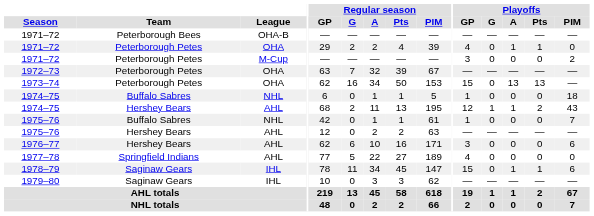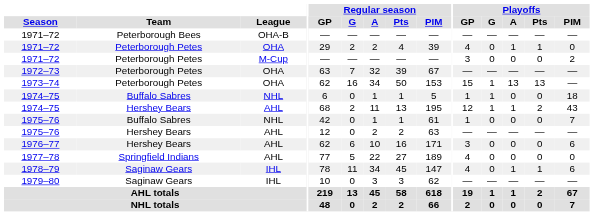 <table border="0" cellpadding="1" cellspacing="0" style="text-align:center; width:60em">
 <tr bgcolor="#e0e0e0">
 <th colspan="3" bgcolor="#ffffff"></th>
 <th rowspan="100" bgcolor="#ffffff"></th>
 <th colspan="5"><a href='#'>Regular season</a></th>
 <th rowspan="100" bgcolor="#ffffff"></th>
 <th colspan="5"><a href='#'>Playoffs</a></th>
 </tr>
 <tr bgcolor="#e0e0e0">
 <th><a href='#'>Season</a></th>
 <th>Team</th>
 <th>League</th>
 <th>GP</th>
 <th><a href='#'>G</a></th>
 <th><a href='#'>A</a></th>
 <th><a href='#'>Pts</a></th>
 <th><a href='#'>PIM</a></th>
 <th>GP</th>
 <th>G</th>
 <th>A</th>
 <th>Pts</th>
 <th>PIM</th>
 </tr>
 <tr>
 <td>1971–72</td>
 <td>Peterborough Bees</td>
 <td>OHA-B</td>
 <td>—</td>
 <td>—</td>
 <td>—</td>
 <td>—</td>
 <td>—</td>
 <td>—</td>
 <td>—</td>
 <td>—</td>
 <td>—</td>
 <td>—</td>
 </tr>
 <tr bgcolor="#f0f0f0">
 <td><a href='#'>1971–72</a></td>
 <td><a href='#'>Peterborough Petes</a></td>
 <td><a href='#'>OHA</a></td>
 <td>29</td>
 <td>2</td>
 <td>2</td>
 <td>4</td>
 <td>39</td>
 <td>4</td>
 <td>0</td>
 <td>1</td>
 <td>1</td>
 <td>0</td>
 </tr>
 <tr>
 <td><a href='#'>1971–72</a></td>
 <td>Peterborough Petes</td>
 <td><a href='#'>M-Cup</a></td>
 <td>—</td>
 <td>—</td>
 <td>—</td>
 <td>—</td>
 <td>—</td>
 <td>3</td>
 <td>0</td>
 <td>0</td>
 <td>0</td>
 <td>2</td>
 </tr>
 <tr bgcolor="#f0f0f0">
 <td><a href='#'>1972–73</a></td>
 <td>Peterborough Petes</td>
 <td>OHA</td>
 <td>63</td>
 <td>7</td>
 <td>32</td>
 <td>39</td>
 <td>67</td>
 <td>—</td>
 <td>—</td>
 <td>—</td>
 <td>—</td>
 <td>—</td>
 </tr>
 <tr>
 <td><a href='#'>1973–74</a></td>
 <td>Peterborough Petes</td>
 <td>OHA</td>
 <td>62</td>
 <td>16</td>
 <td>34</td>
 <td>50</td>
 <td>153</td>
 <td>15</td>
-<td>0</td>
+<td>1</td>
 <td>13</td>
 <td>13</td>
 <td>—</td>
 </tr>
 <tr bgcolor="#f0f0f0">
 <td><a href='#'>1974–75</a></td>
 <td><a href='#'>Buffalo Sabres</a></td>
 <td><a href='#'>NHL</a></td>
 <td>6</td>
 <td>0</td>
 <td>1</td>
 <td>1</td>
 <td>5</td>
 <td>1</td>
-<td>0</td>
+<td>1</td>
 <td>0</td>
 <td>0</td>
 <td>18</td>
 </tr>
 <tr>
 <td><a href='#'>1974–75</a></td>
 <td><a href='#'>Hershey Bears</a></td>
 <td><a href='#'>AHL</a></td>
 <td>68</td>
 <td>2</td>
 <td>11</td>
 <td>13</td>
 <td>195</td>
 <td>12</td>
 <td>1</td>
 <td>1</td>
 <td>2</td>
 <td>43</td>
 </tr>
 <tr bgcolor="#f0f0f0">
 <td><a href='#'>1975–76</a></td>
 <td>Buffalo Sabres</td>
 <td>NHL</td>
 <td>42</td>
 <td>0</td>
 <td>1</td>
 <td>1</td>
 <td>61</td>
 <td>1</td>
 <td>0</td>
 <td>0</td>
 <td>0</td>
 <td>7</td>
 </tr>
 <tr>
 <td><a href='#'>1975–76</a></td>
 <td>Hershey Bears</td>
 <td>AHL</td>
 <td>12</td>
 <td>0</td>
 <td>2</td>
 <td>2</td>
 <td>63</td>
 <td>—</td>
 <td>—</td>
 <td>—</td>
 <td>—</td>
 <td>—</td>
 </tr>
 <tr bgcolor="#f0f0f0">
 <td><a href='#'>1976–77</a></td>
 <td>Hershey Bears</td>
 <td>AHL</td>
 <td>62</td>
 <td>6</td>
 <td>10</td>
 <td>16</td>
 <td>171</td>
 <td>3</td>
 <td>0</td>
 <td>0</td>
 <td>0</td>
 <td>6</td>
 </tr>
 <tr>
 <td><a href='#'>1977–78</a></td>
 <td><a href='#'>Springfield Indians</a></td>
 <td>AHL</td>
 <td>77</td>
 <td>5</td>
 <td>22</td>
 <td>27</td>
 <td>189</td>
 <td>4</td>
 <td>0</td>
 <td>0</td>
 <td>0</td>
 <td>0</td>
 </tr>
 <tr bgcolor="#f0f0f0">
 <td><a href='#'>1978–79</a></td>
 <td><a href='#'>Saginaw Gears</a></td>
 <td><a href='#'>IHL</a></td>
 <td>78</td>
 <td>11</td>
 <td>34</td>
 <td>45</td>
 <td>147</td>
-<td>15</td>
+<td>4</td>
 <td>0</td>
 <td>1</td>
 <td>1</td>
 <td>6</td>
 </tr>
 <tr>
 <td><a href='#'>1979–80</a></td>
 <td>Saginaw Gears</td>
 <td>IHL</td>
 <td>10</td>
 <td>0</td>
 <td>3</td>
 <td>3</td>
 <td>62</td>
 <td>—</td>
 <td>—</td>
 <td>—</td>
 <td>—</td>
 <td>—</td>
 </tr>
 <tr bgcolor="#e0e0e0">
 <th colspan="3">AHL totals</th>
 <th>219</th>
 <th>13</th>
 <th>45</th>
 <th>58</th>
 <th>618</th>
 <th>19</th>
 <th>1</th>
 <th>1</th>
 <th>2</th>
 <th>67</th>
 </tr>
 <tr bgcolor="#e0e0e0">
 <th colspan="3">NHL totals</th>
 <th>48</th>
 <th>0</th>
 <th>2</th>
 <th>2</th>
 <th>66</th>
 <th>2</th>
 <th>0</th>
 <th>0</th>
 <th>0</th>
 <th>7</th>
 </tr>
 </table>
